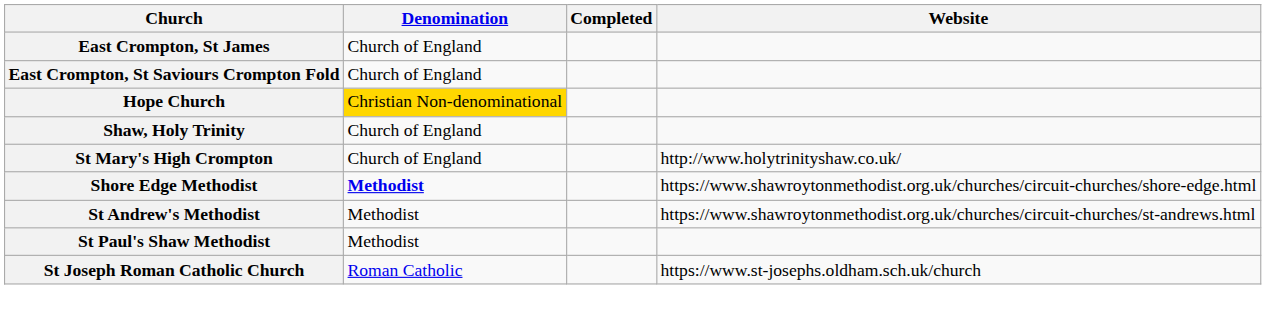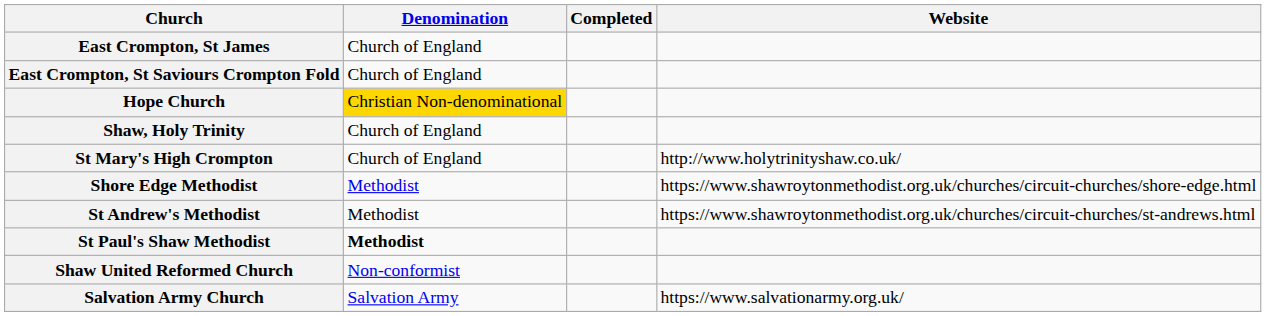 <table class="wikitable">
 <tr>
 <th>Church</th>
 <th><a href='#'>Denomination</a></th>
 <th>Completed</th>
 <th>Website</th>
 </tr>
 <tr>
 <th>East Crompton, St James</th>
 <td>Church of England</td>
 <td></td>
 <td></td>
 </tr>
 <tr>
 <th>East Crompton, St Saviours Crompton Fold</th>
 <td>Church of England</td>
 <td></td>
 <td></td>
 </tr>
 <tr>
 <th>Hope Church</th>
 <td style="background: gold;">Christian Non-denominational</td>
 <td></td>
 <td></td>
 </tr>
 <tr>
 <th>Shaw, Holy Trinity</th>
 <td>Church of England</td>
 <td></td>
 <td></td>
 </tr>
 <tr>
 <th>St Mary's High Crompton</th>
 <td>Church of England</td>
 <td></td>
 <td>http://www.holytrinityshaw.co.uk/</td>
 </tr>
 <tr>
 <th>Shore Edge Methodist</th>
-<td><strong><a href='#'>Methodist</a></strong></td>
+<td><a href='#'>Methodist</a></td>
 <td></td>
 <td>https://www.shawroytonmethodist.org.uk/churches/circuit-churches/shore-edge.html</td>
 </tr>
 <tr>
 <th>St Andrew's Methodist</th>
 <td>Methodist</td>
 <td></td>
 <td>https://www.shawroytonmethodist.org.uk/churches/circuit-churches/st-andrews.html</td>
 </tr>
 <tr>
 <th>St Paul's Shaw Methodist</th>
-<td>Methodist</td>
+<td><strong>Methodist</strong></td>
 <td></td>
 <td></td>
 </tr>
 <tr>
-<th>St Joseph Roman Catholic Church</th>
-<td><a href='#'>Roman Catholic</a></td>
+<th>Shaw United Reformed Church</th>
+<td><a href='#'>Non-conformist</a></td>
 <td></td>
-<td>https://www.st-josephs.oldham.sch.uk/church</td>
+<td></td>
+</tr>
+<tr>
+<th>Salvation Army Church</th>
+<td><a href='#'>Salvation Army</a></td>
+<td></td>
+<td>https://www.salvationarmy.org.uk/</td>
 </tr>
 </table>
